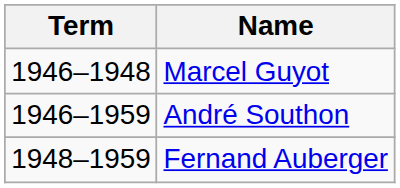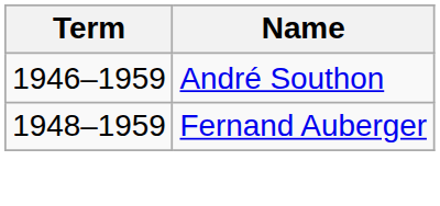 <table class="wikitable sortable">
 <tr>
 <th>Term</th>
 <th>Name</th>
-</tr>
-<tr>
-<td>1946–1948</td>
-<td><a href='#'>Marcel Guyot</a></td>
 </tr>
 <tr>
 <td>1946–1959</td>
 <td><a href='#'>André Southon</a></td>
 </tr>
 <tr>
 <td>1948–1959</td>
 <td><a href='#'>Fernand Auberger</a></td>
 </tr>
 </table>
